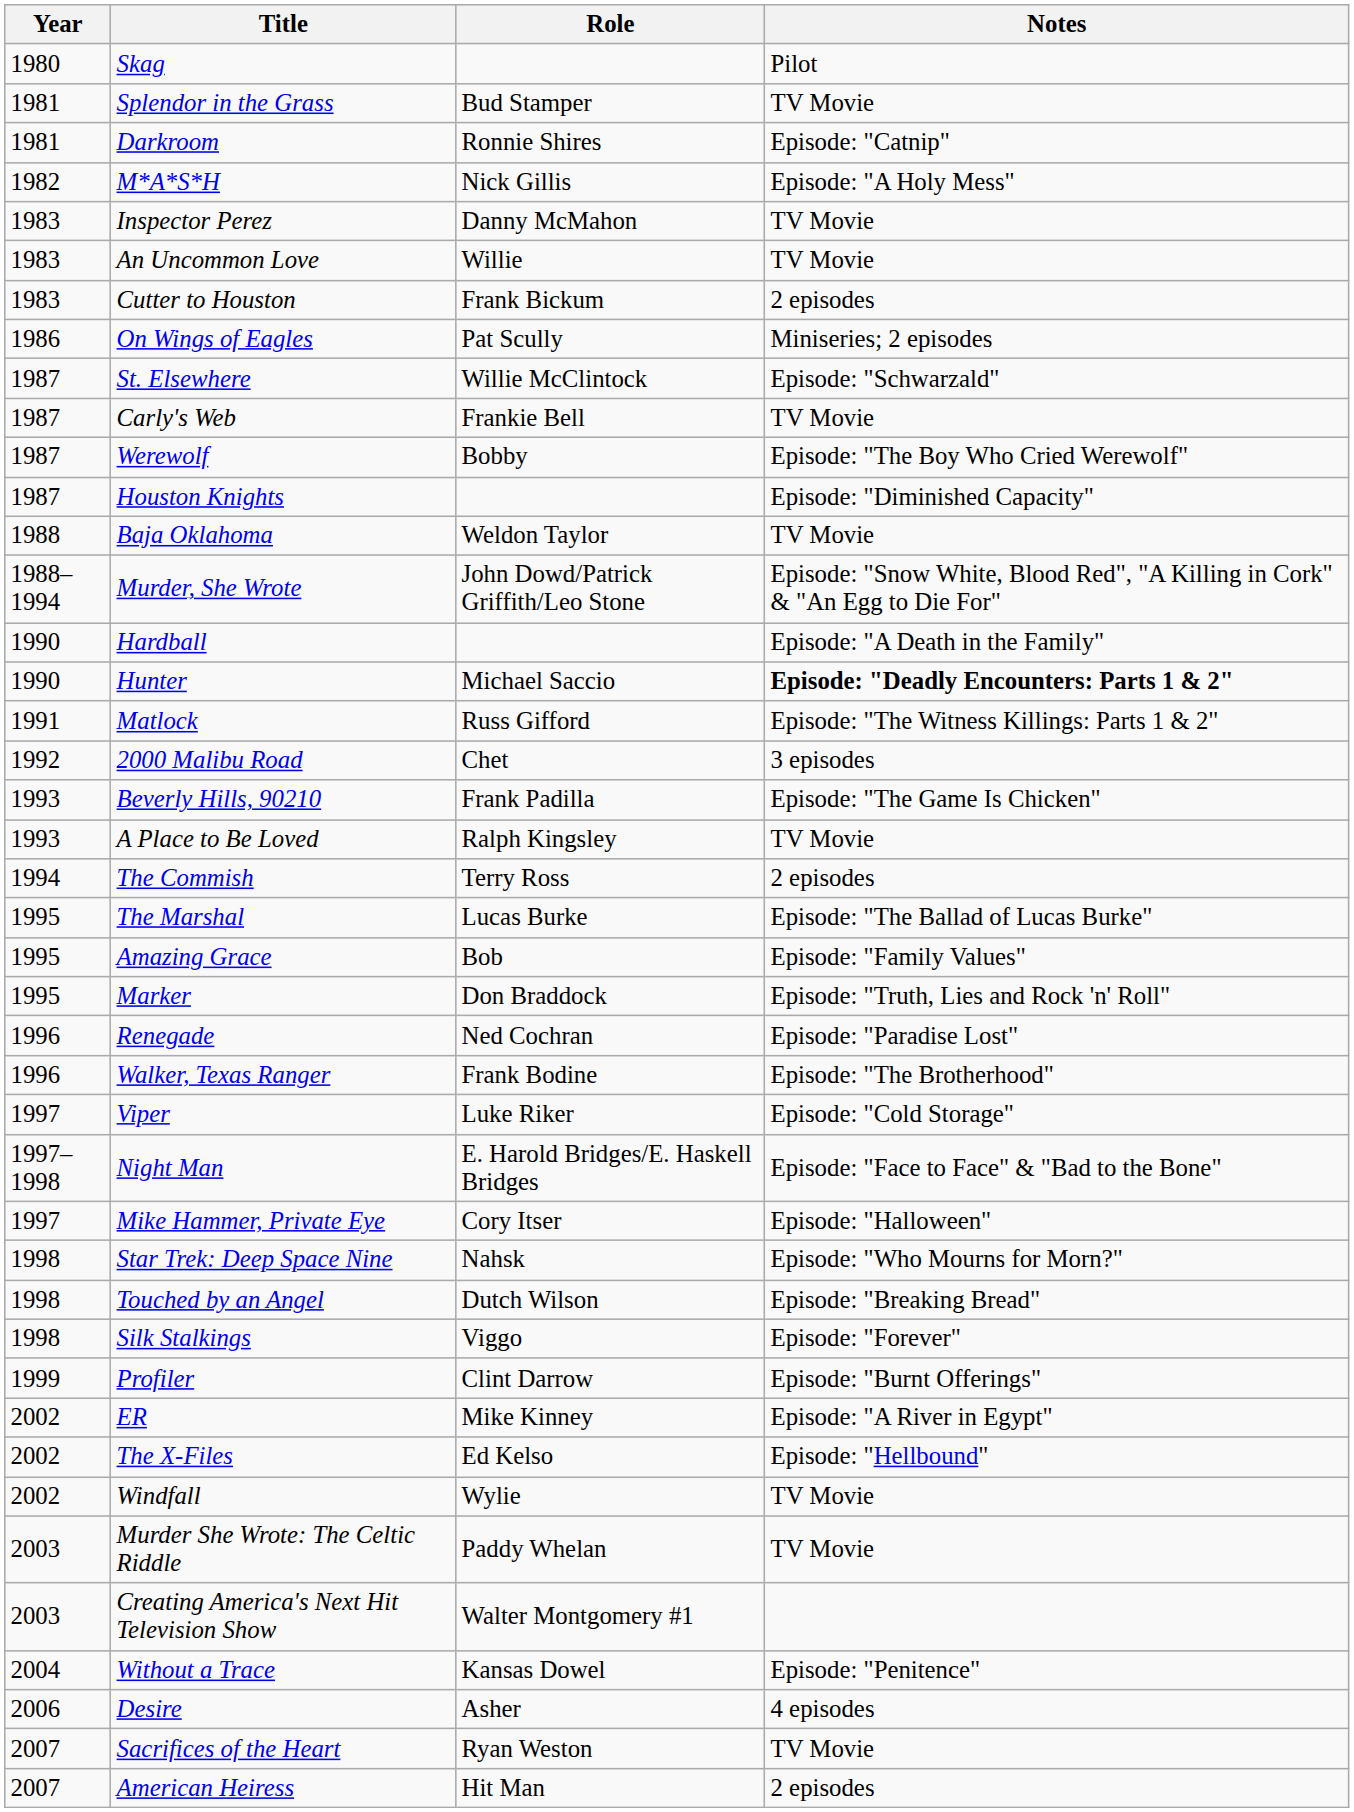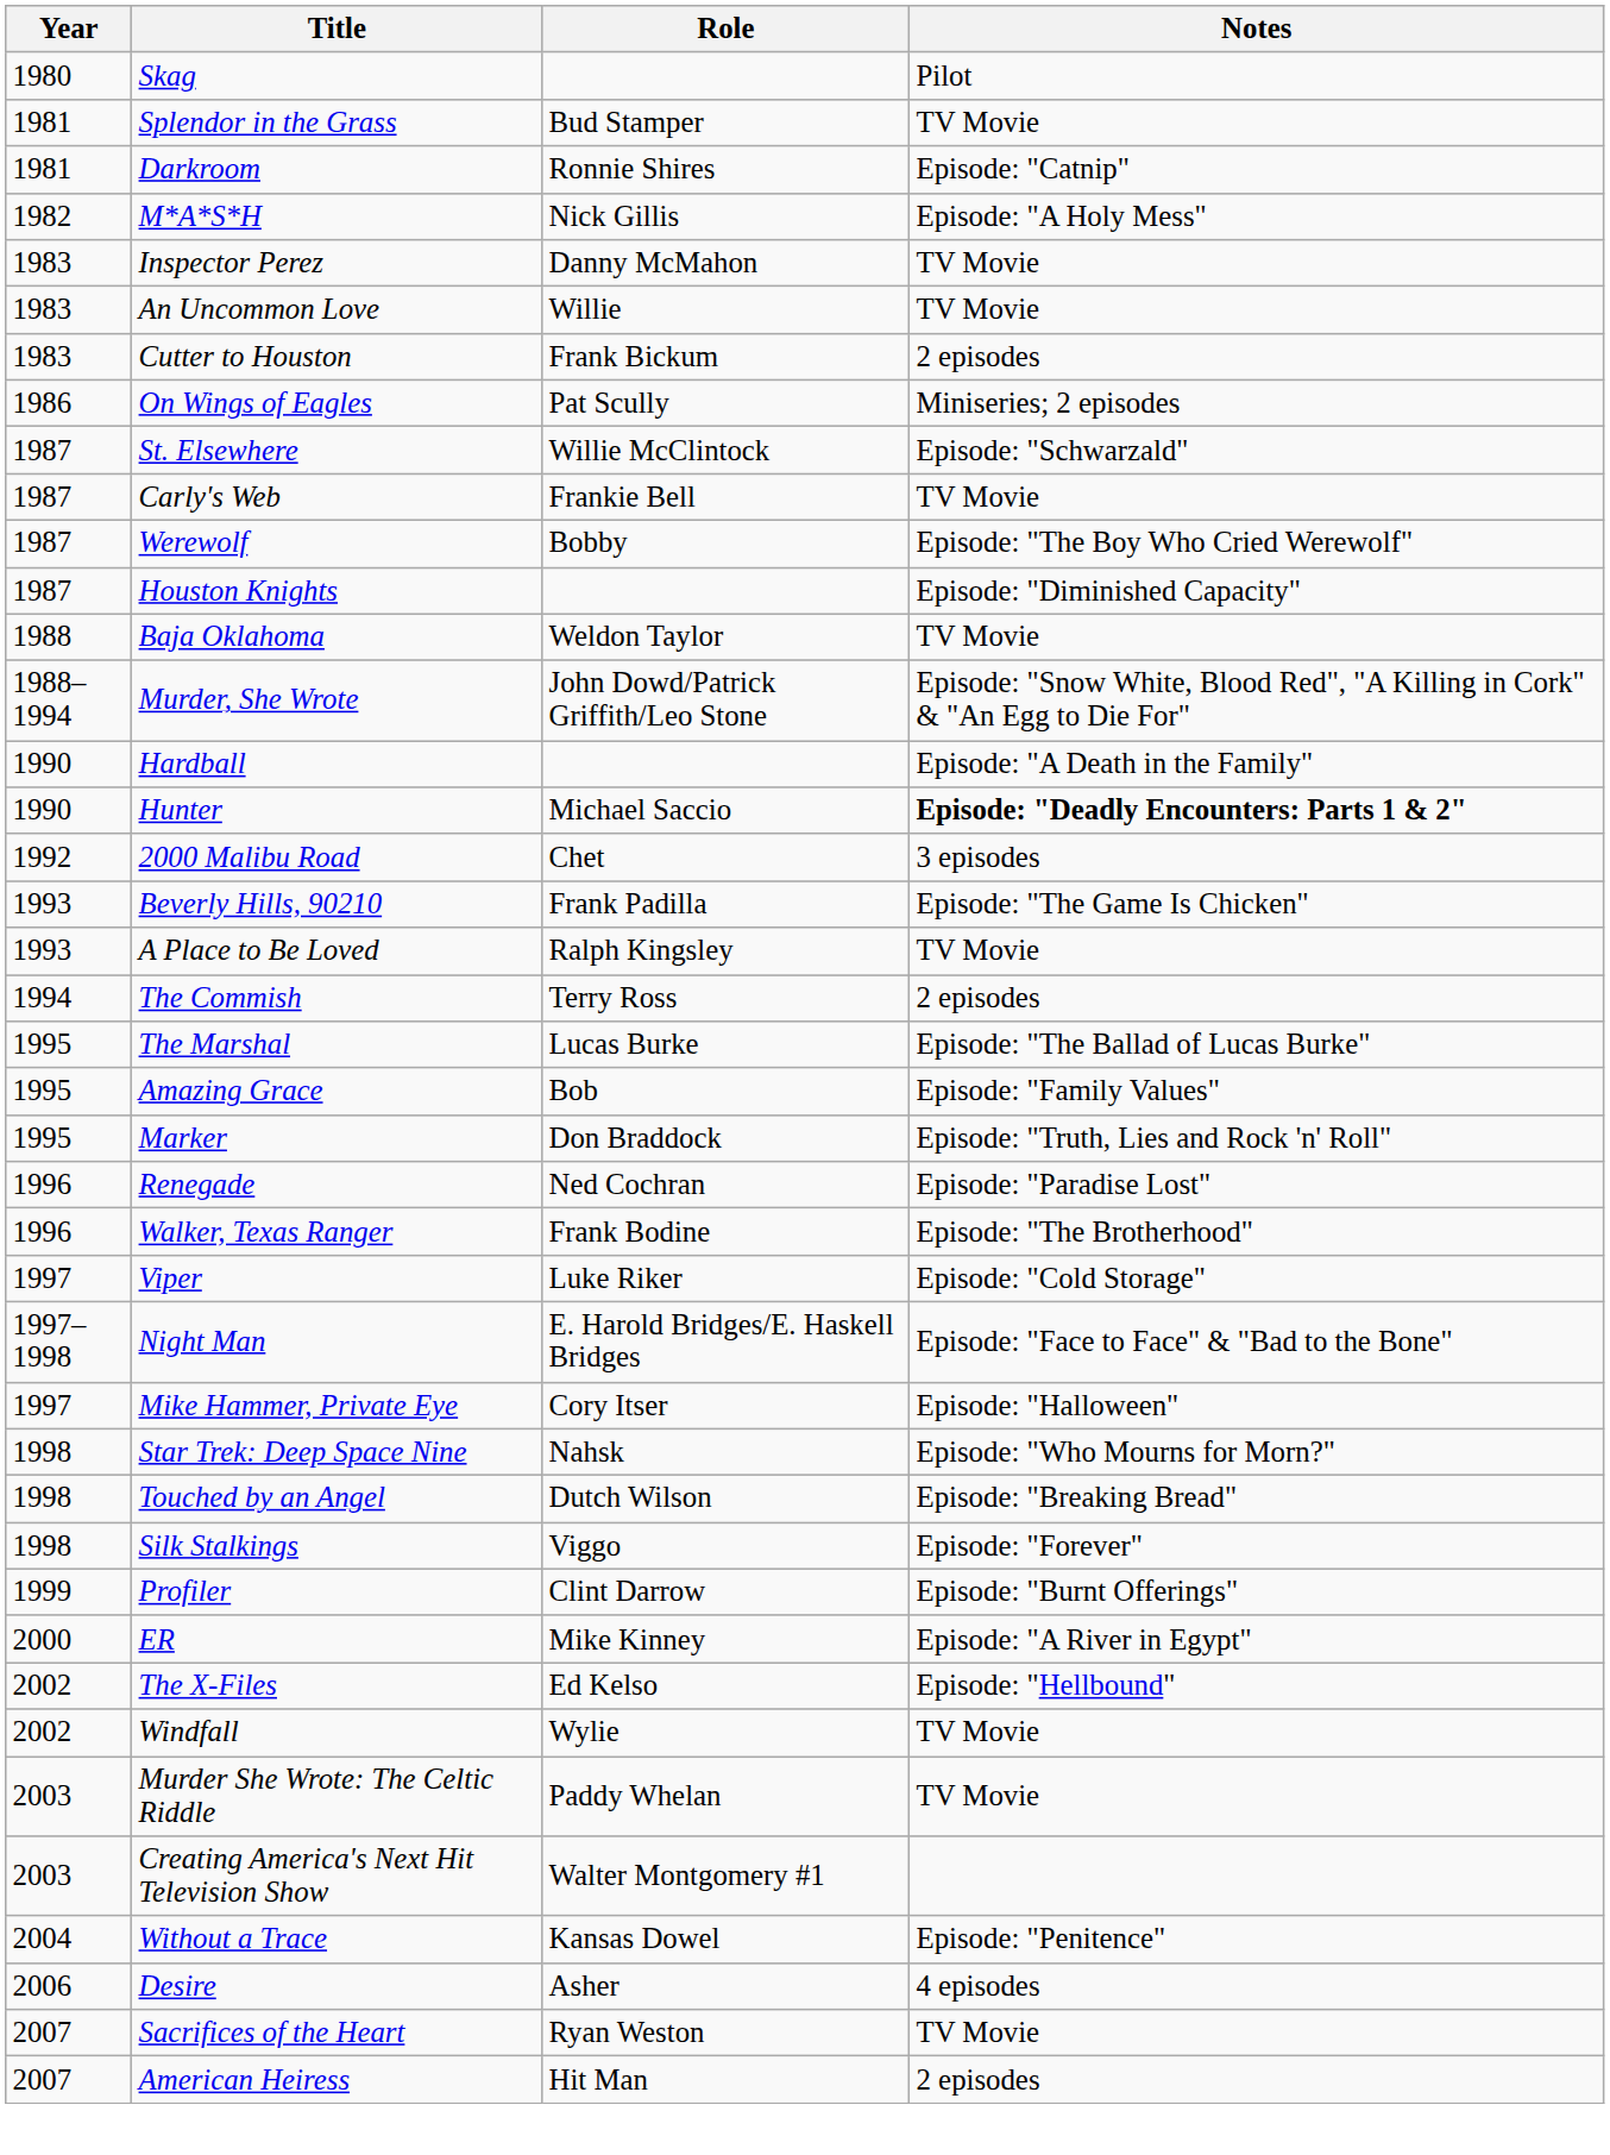 <table class="wikitable sortable">
 <tr>
 <th>Year</th>
 <th>Title</th>
 <th>Role</th>
 <th>Notes</th>
 </tr>
 <tr>
 <td>1980</td>
 <td><em><a href='#'>Skag</a></em></td>
 <td></td>
 <td>Pilot</td>
 </tr>
 <tr>
 <td>1981</td>
 <td><em><a href='#'>Splendor in the Grass</a></em></td>
 <td>Bud Stamper</td>
 <td>TV Movie</td>
 </tr>
 <tr>
 <td>1981</td>
 <td><em><a href='#'>Darkroom</a></em></td>
 <td>Ronnie Shires</td>
 <td>Episode: "Catnip"</td>
 </tr>
 <tr>
 <td>1982</td>
 <td><em><a href='#'>M*A*S*H</a></em></td>
 <td>Nick Gillis</td>
 <td>Episode: "A Holy Mess"</td>
 </tr>
 <tr>
 <td>1983</td>
 <td><em>Inspector Perez</em></td>
 <td>Danny McMahon</td>
 <td>TV Movie</td>
 </tr>
 <tr>
 <td>1983</td>
 <td><em>An Uncommon Love</em></td>
 <td>Willie</td>
 <td>TV Movie</td>
 </tr>
 <tr>
 <td>1983</td>
 <td><em>Cutter to Houston</em></td>
 <td>Frank Bickum</td>
 <td>2 episodes</td>
 </tr>
 <tr>
 <td>1986</td>
 <td><em><a href='#'>On Wings of Eagles</a></em></td>
 <td>Pat Scully</td>
 <td>Miniseries; 2 episodes</td>
 </tr>
 <tr>
 <td>1987</td>
 <td><em><a href='#'>St. Elsewhere</a></em></td>
 <td>Willie McClintock</td>
 <td>Episode: "Schwarzald"</td>
 </tr>
 <tr>
 <td>1987</td>
 <td><em>Carly's Web</em></td>
 <td>Frankie Bell</td>
 <td>TV Movie</td>
 </tr>
 <tr>
 <td>1987</td>
 <td><em><a href='#'>Werewolf</a></em></td>
 <td>Bobby</td>
 <td>Episode: "The Boy Who Cried Werewolf"</td>
 </tr>
 <tr>
 <td>1987</td>
 <td><em><a href='#'>Houston Knights</a></em></td>
 <td></td>
 <td>Episode: "Diminished Capacity"</td>
 </tr>
 <tr>
 <td>1988</td>
 <td><em><a href='#'>Baja Oklahoma</a></em></td>
 <td>Weldon Taylor</td>
 <td>TV Movie</td>
 </tr>
 <tr>
 <td>1988–1994</td>
 <td><em><a href='#'>Murder, She Wrote</a></em></td>
 <td>John Dowd/Patrick Griffith/Leo Stone</td>
 <td>Episode: "Snow White, Blood Red", "A Killing in Cork" & "An Egg to Die For"</td>
 </tr>
 <tr>
 <td>1990</td>
 <td><em><a href='#'>Hardball</a></em></td>
 <td></td>
 <td>Episode: "A Death in the Family"</td>
 </tr>
 <tr>
 <td>1990</td>
 <td><em><a href='#'>Hunter</a></em></td>
 <td>Michael Saccio</td>
 <td><strong>Episode: "Deadly Encounters: Parts 1 & 2"</strong></td>
 </tr>
 <tr>
-<td>1991</td>
-<td><em><a href='#'>Matlock</a></em></td>
-<td>Russ Gifford</td>
-<td>Episode: "The Witness Killings: Parts 1 & 2"</td>
-</tr>
-<tr>
 <td>1992</td>
 <td><em><a href='#'>2000 Malibu Road</a></em></td>
 <td>Chet</td>
 <td>3 episodes</td>
 </tr>
 <tr>
 <td>1993</td>
 <td><em><a href='#'>Beverly Hills, 90210</a></em></td>
 <td>Frank Padilla</td>
 <td>Episode: "The Game Is Chicken"</td>
 </tr>
 <tr>
 <td>1993</td>
 <td><em>A Place to Be Loved</em></td>
 <td>Ralph Kingsley</td>
 <td>TV Movie</td>
 </tr>
 <tr>
 <td>1994</td>
 <td><em><a href='#'>The Commish</a></em></td>
 <td>Terry Ross</td>
 <td>2 episodes</td>
 </tr>
 <tr>
 <td>1995</td>
 <td><em><a href='#'>The Marshal</a></em></td>
 <td>Lucas Burke</td>
 <td>Episode: "The Ballad of Lucas Burke"</td>
 </tr>
 <tr>
 <td>1995</td>
 <td><em><a href='#'>Amazing Grace</a></em></td>
 <td>Bob</td>
 <td>Episode: "Family Values"</td>
 </tr>
 <tr>
 <td>1995</td>
 <td><em><a href='#'>Marker</a></em></td>
 <td>Don Braddock</td>
 <td>Episode: "Truth, Lies and Rock 'n' Roll"</td>
 </tr>
 <tr>
 <td>1996</td>
 <td><em><a href='#'>Renegade</a></em></td>
 <td>Ned Cochran</td>
 <td>Episode: "Paradise Lost"</td>
 </tr>
 <tr>
 <td>1996</td>
 <td><em><a href='#'>Walker, Texas Ranger</a></em></td>
 <td>Frank Bodine</td>
 <td>Episode: "The Brotherhood"</td>
 </tr>
 <tr>
 <td>1997</td>
 <td><em><a href='#'>Viper</a></em></td>
 <td>Luke Riker</td>
 <td>Episode: "Cold Storage"</td>
 </tr>
 <tr>
 <td>1997–1998</td>
 <td><em><a href='#'>Night Man</a></em></td>
 <td>E. Harold Bridges/E. Haskell Bridges</td>
 <td>Episode: "Face to Face" & "Bad to the Bone"</td>
 </tr>
 <tr>
 <td>1997</td>
 <td><em><a href='#'>Mike Hammer, Private Eye</a></em></td>
 <td>Cory Itser</td>
 <td>Episode: "Halloween"</td>
 </tr>
 <tr>
 <td>1998</td>
 <td><em><a href='#'>Star Trek: Deep Space Nine</a></em></td>
 <td>Nahsk</td>
 <td>Episode: "Who Mourns for Morn?"</td>
 </tr>
 <tr>
 <td>1998</td>
 <td><em><a href='#'>Touched by an Angel</a></em></td>
 <td>Dutch Wilson</td>
 <td>Episode: "Breaking Bread"</td>
 </tr>
 <tr>
 <td>1998</td>
 <td><em><a href='#'>Silk Stalkings</a></em></td>
 <td>Viggo</td>
 <td>Episode: "Forever"</td>
 </tr>
 <tr>
 <td>1999</td>
 <td><em><a href='#'>Profiler</a></em></td>
 <td>Clint Darrow</td>
 <td>Episode: "Burnt Offerings"</td>
 </tr>
 <tr>
-<td>2002</td>
+<td>2000</td>
 <td><em><a href='#'>ER</a></em></td>
 <td>Mike Kinney</td>
 <td>Episode: "A River in Egypt"</td>
 </tr>
 <tr>
 <td>2002</td>
 <td><em><a href='#'>The X-Files</a></em></td>
 <td>Ed Kelso</td>
 <td>Episode: "<a href='#'>Hellbound</a>"</td>
 </tr>
 <tr>
 <td>2002</td>
 <td><em>Windfall</em></td>
 <td>Wylie</td>
 <td>TV Movie</td>
 </tr>
 <tr>
 <td>2003</td>
 <td><em>Murder She Wrote: The Celtic Riddle</em></td>
 <td>Paddy Whelan</td>
 <td>TV Movie</td>
 </tr>
 <tr>
 <td>2003</td>
 <td><em>Creating America's Next Hit Television Show</em></td>
 <td>Walter Montgomery #1</td>
 <td></td>
 </tr>
 <tr>
 <td>2004</td>
 <td><em><a href='#'>Without a Trace</a></em></td>
 <td>Kansas Dowel</td>
 <td>Episode: "Penitence"</td>
 </tr>
 <tr>
 <td>2006</td>
 <td><em><a href='#'>Desire</a></em></td>
 <td>Asher</td>
 <td>4 episodes</td>
 </tr>
 <tr>
 <td>2007</td>
 <td><em><a href='#'>Sacrifices of the Heart</a></em></td>
 <td>Ryan Weston</td>
 <td>TV Movie</td>
 </tr>
 <tr>
 <td>2007</td>
 <td><em><a href='#'>American Heiress</a></em></td>
 <td>Hit Man</td>
 <td>2 episodes</td>
 </tr>
 </table>
